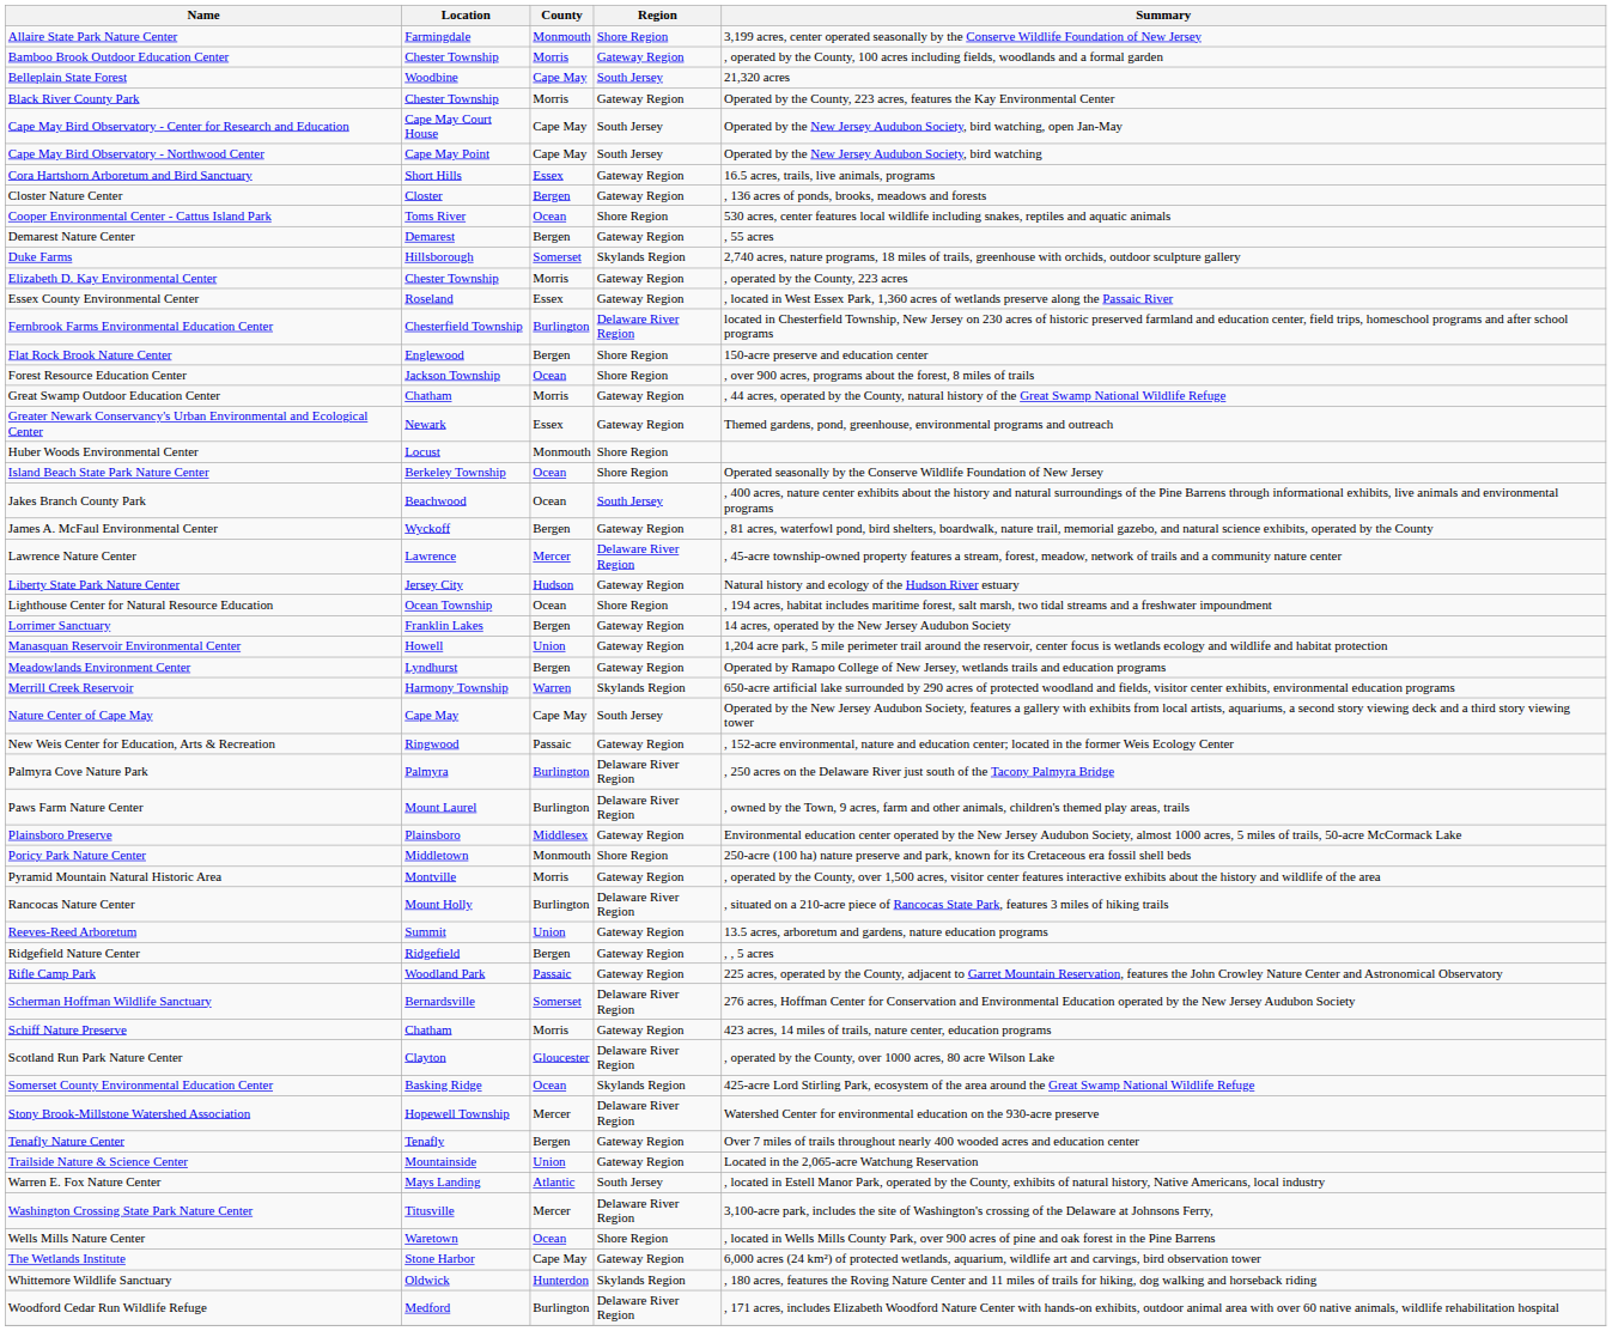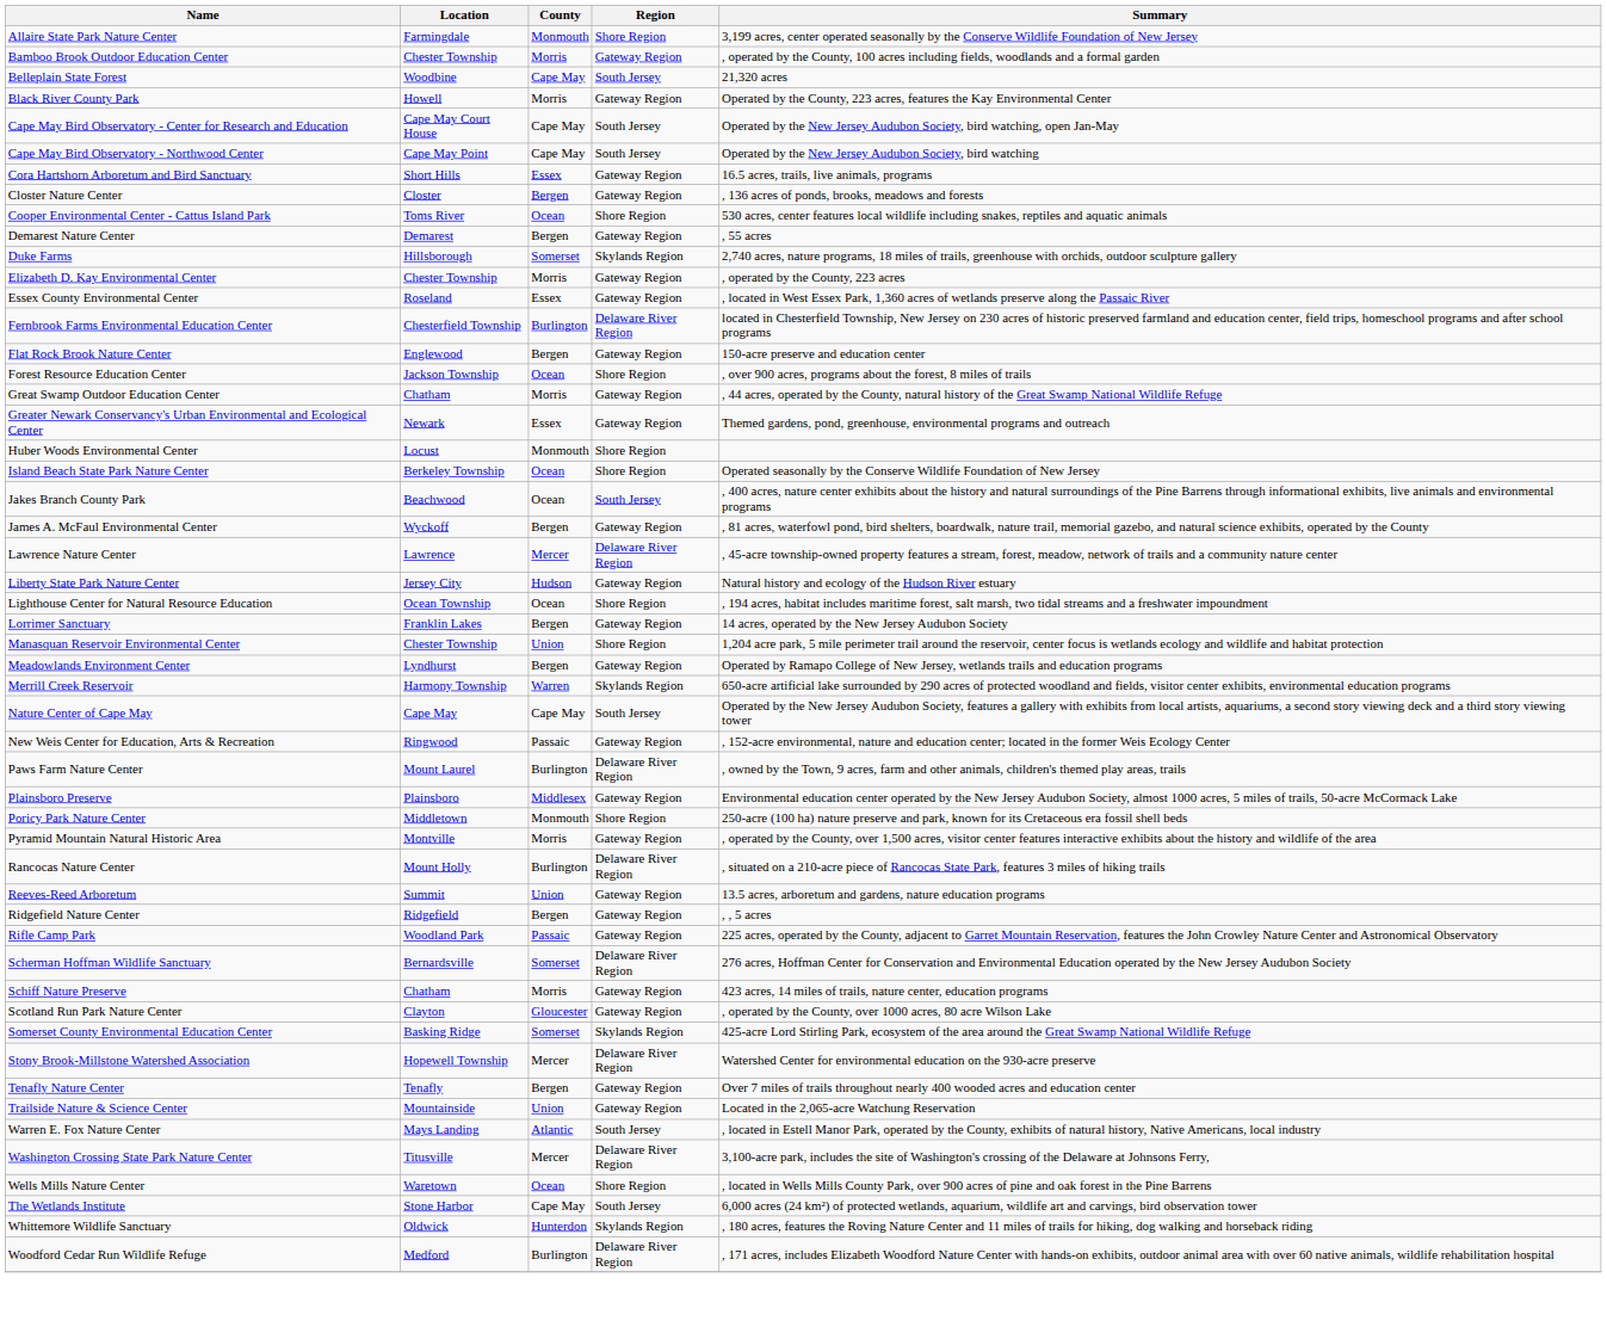 <table class="wikitable sortable sticky-header">
 <tr>
 <th>Name</th>
 <th>Location</th>
 <th>County</th>
 <th>Region</th>
 <th>Summary</th>
 </tr>
 <tr>
 <td><a href='#'>Allaire State Park Nature Center</a></td>
 <td><a href='#'>Farmingdale</a></td>
 <td><a href='#'>Monmouth</a></td>
 <td><a href='#'>Shore Region</a></td>
 <td>3,199 acres, center operated seasonally by the <a href='#'>Conserve Wildlife Foundation of New Jersey</a></td>
 </tr>
 <tr>
 <td><a href='#'>Bamboo Brook Outdoor Education Center</a></td>
 <td><a href='#'>Chester Township</a></td>
 <td><a href='#'>Morris</a></td>
 <td><a href='#'>Gateway Region</a></td>
 <td>, operated by the County, 100 acres including fields, woodlands and a formal garden</td>
 </tr>
 <tr>
 <td><a href='#'>Belleplain State Forest</a></td>
 <td><a href='#'>Woodbine</a></td>
 <td><a href='#'>Cape May</a></td>
 <td><a href='#'>South Jersey</a></td>
 <td>21,320 acres</td>
 </tr>
 <tr>
 <td><a href='#'>Black River County Park</a></td>
-<td><a href='#'>Chester Township</a></td>
+<td><a href='#'>Howell</a></td>
 <td>Morris</td>
 <td>Gateway Region</td>
 <td>Operated by the County, 223 acres, features the Kay Environmental Center</td>
 </tr>
 <tr>
 <td><a href='#'>Cape May Bird Observatory - Center for Research and Education</a></td>
 <td><a href='#'>Cape May Court House</a></td>
 <td>Cape May</td>
 <td>South Jersey</td>
 <td>Operated by the <a href='#'>New Jersey Audubon Society</a>, bird watching, open Jan-May</td>
 </tr>
 <tr>
 <td><a href='#'>Cape May Bird Observatory - Northwood Center</a></td>
 <td><a href='#'>Cape May Point</a></td>
 <td>Cape May</td>
 <td>South Jersey</td>
 <td>Operated by the <a href='#'>New Jersey Audubon Society</a>, bird watching</td>
 </tr>
 <tr>
 <td><a href='#'>Cora Hartshorn Arboretum and Bird Sanctuary</a></td>
 <td><a href='#'>Short Hills</a></td>
 <td><a href='#'>Essex</a></td>
 <td>Gateway Region</td>
 <td>16.5 acres, trails, live animals, programs</td>
 </tr>
 <tr>
 <td>Closter Nature Center</td>
 <td><a href='#'>Closter</a></td>
 <td><a href='#'>Bergen</a></td>
 <td>Gateway Region</td>
 <td>, 136 acres of ponds, brooks, meadows and forests</td>
 </tr>
 <tr>
 <td><a href='#'>Cooper Environmental Center - Cattus Island Park</a></td>
 <td><a href='#'>Toms River</a></td>
 <td><a href='#'>Ocean</a></td>
 <td>Shore Region</td>
 <td>530 acres, center features local wildlife including snakes, reptiles and aquatic animals</td>
 </tr>
 <tr>
 <td>Demarest Nature Center</td>
 <td><a href='#'>Demarest</a></td>
 <td>Bergen</td>
 <td>Gateway Region</td>
 <td>, 55 acres</td>
 </tr>
 <tr>
 <td><a href='#'>Duke Farms</a></td>
 <td><a href='#'>Hillsborough</a></td>
 <td><a href='#'>Somerset</a></td>
 <td>Skylands Region</td>
 <td>2,740 acres, nature programs, 18 miles of trails, greenhouse with orchids, outdoor sculpture gallery</td>
 </tr>
 <tr>
 <td><a href='#'>Elizabeth D. Kay Environmental Center</a></td>
 <td><a href='#'>Chester Township</a></td>
 <td>Morris</td>
 <td>Gateway Region</td>
 <td>, operated by the County, 223 acres</td>
 </tr>
 <tr>
 <td>Essex County Environmental Center</td>
 <td><a href='#'>Roseland</a></td>
 <td>Essex</td>
 <td>Gateway Region</td>
 <td>, located in West Essex Park, 1,360 acres of wetlands preserve along the <a href='#'>Passaic River</a></td>
 </tr>
 <tr>
 <td><a href='#'>Fernbrook Farms Environmental Education Center</a></td>
 <td><a href='#'>Chesterfield Township</a></td>
 <td><a href='#'>Burlington</a></td>
 <td><a href='#'>Delaware River Region</a></td>
 <td> located in Chesterfield Township, New Jersey on 230 acres of historic preserved farmland and education center, field trips, homeschool programs and after school programs</td>
 </tr>
 <tr>
 <td><a href='#'>Flat Rock Brook Nature Center</a></td>
 <td><a href='#'>Englewood</a></td>
 <td>Bergen</td>
-<td>Shore Region</td>
+<td>Gateway Region</td>
 <td>150-acre preserve and education center</td>
 </tr>
 <tr>
 <td>Forest Resource Education Center</td>
 <td><a href='#'>Jackson Township</a></td>
 <td><a href='#'>Ocean</a></td>
 <td>Shore Region</td>
 <td>, over 900 acres, programs about the forest, 8 miles of trails</td>
 </tr>
 <tr>
 <td>Great Swamp Outdoor Education Center</td>
 <td><a href='#'>Chatham</a></td>
 <td>Morris</td>
 <td>Gateway Region</td>
 <td>, 44 acres, operated by the County, natural history of the <a href='#'>Great Swamp National Wildlife Refuge</a></td>
 </tr>
 <tr>
 <td><a href='#'>Greater Newark Conservancy's Urban Environmental and Ecological Center</a></td>
 <td><a href='#'>Newark</a></td>
 <td>Essex</td>
 <td>Gateway Region</td>
 <td>Themed gardens, pond, greenhouse, environmental programs and outreach</td>
 </tr>
 <tr>
 <td>Huber Woods Environmental Center</td>
 <td><a href='#'>Locust</a></td>
 <td>Monmouth</td>
 <td>Shore Region</td>
 <td></td>
 </tr>
 <tr>
 <td><a href='#'>Island Beach State Park Nature Center</a></td>
 <td><a href='#'>Berkeley Township</a></td>
 <td><a href='#'>Ocean</a></td>
 <td>Shore Region</td>
 <td>Operated seasonally by the Conserve Wildlife Foundation of New Jersey</td>
 </tr>
 <tr>
 <td>Jakes Branch County Park</td>
 <td><a href='#'>Beachwood</a></td>
 <td>Ocean</td>
 <td><a href='#'>South Jersey</a></td>
 <td>, 400 acres, nature center exhibits about the history and natural surroundings of the Pine Barrens through informational exhibits, live animals and environmental programs</td>
 </tr>
 <tr>
 <td>James A. McFaul Environmental Center</td>
 <td><a href='#'>Wyckoff</a></td>
 <td>Bergen</td>
 <td>Gateway Region</td>
 <td>, 81 acres, waterfowl pond, bird shelters, boardwalk, nature trail, memorial gazebo, and natural science exhibits, operated by the County</td>
 </tr>
 <tr>
 <td>Lawrence Nature Center</td>
 <td><a href='#'>Lawrence</a></td>
 <td><a href='#'>Mercer</a></td>
 <td><a href='#'>Delaware River Region</a></td>
 <td>, 45-acre township-owned property features a stream, forest, meadow, network of trails and a community nature center</td>
 </tr>
 <tr>
 <td><a href='#'>Liberty State Park Nature Center</a></td>
 <td><a href='#'>Jersey City</a></td>
 <td><a href='#'>Hudson</a></td>
 <td>Gateway Region</td>
 <td>Natural history and ecology of the <a href='#'>Hudson River</a> estuary</td>
 </tr>
 <tr>
 <td>Lighthouse Center for Natural Resource Education</td>
 <td><a href='#'>Ocean Township</a></td>
 <td>Ocean</td>
 <td>Shore Region</td>
 <td>, 194 acres, habitat includes maritime forest, salt marsh, two tidal streams and a freshwater impoundment</td>
 </tr>
 <tr>
 <td><a href='#'>Lorrimer Sanctuary</a></td>
 <td><a href='#'>Franklin Lakes</a></td>
 <td>Bergen</td>
 <td>Gateway Region</td>
 <td>14 acres, operated by the New Jersey Audubon Society</td>
 </tr>
 <tr>
 <td><a href='#'>Manasquan Reservoir Environmental Center</a></td>
-<td><a href='#'>Howell</a></td>
+<td><a href='#'>Chester Township</a></td>
 <td><a href='#'>Union</a></td>
-<td>Gateway Region</td>
+<td>Shore Region</td>
 <td>1,204 acre park, 5 mile perimeter trail around the reservoir, center focus is wetlands ecology and wildlife and habitat protection</td>
 </tr>
 <tr>
 <td><a href='#'>Meadowlands Environment Center</a></td>
 <td><a href='#'>Lyndhurst</a></td>
 <td>Bergen</td>
 <td>Gateway Region</td>
 <td>Operated by Ramapo College of New Jersey, wetlands trails and education programs</td>
 </tr>
 <tr>
 <td><a href='#'>Merrill Creek Reservoir</a></td>
 <td><a href='#'>Harmony Township</a></td>
 <td><a href='#'>Warren</a></td>
 <td>Skylands Region</td>
 <td>650-acre artificial lake surrounded by 290 acres of protected woodland and fields, visitor center exhibits, environmental education programs</td>
 </tr>
 <tr>
 <td><a href='#'>Nature Center of Cape May</a></td>
 <td><a href='#'>Cape May</a></td>
 <td>Cape May</td>
 <td>South Jersey</td>
 <td>Operated by the New Jersey Audubon Society, features a gallery with exhibits from local artists, aquariums, a second story viewing deck and a third story viewing tower</td>
 </tr>
 <tr>
 <td>New Weis Center for Education, Arts & Recreation</td>
 <td><a href='#'>Ringwood</a></td>
 <td>Passaic</td>
 <td>Gateway Region</td>
 <td>, 152-acre environmental, nature and education center; located in the former Weis Ecology Center</td>
-</tr>
-<tr>
-<td>Palmyra Cove Nature Park</td>
-<td><a href='#'>Palmyra</a></td>
-<td><a href='#'>Burlington</a></td>
-<td>Delaware River Region</td>
-<td>, 250 acres on the Delaware River just south of the <a href='#'>Tacony Palmyra Bridge</a></td>
 </tr>
 <tr>
 <td>Paws Farm Nature Center</td>
 <td><a href='#'>Mount Laurel</a></td>
 <td>Burlington</td>
 <td>Delaware River Region</td>
 <td>, owned by the Town, 9 acres, farm and other animals, children's themed play areas, trails</td>
 </tr>
 <tr>
 <td><a href='#'>Plainsboro Preserve</a></td>
 <td><a href='#'>Plainsboro</a></td>
 <td><a href='#'>Middlesex</a></td>
 <td>Gateway Region</td>
 <td>Environmental education center operated by the New Jersey Audubon Society, almost 1000 acres, 5 miles of trails, 50-acre McCormack Lake</td>
 </tr>
 <tr>
 <td><a href='#'>Poricy Park Nature Center</a></td>
 <td><a href='#'>Middletown</a></td>
 <td>Monmouth</td>
 <td>Shore Region</td>
 <td>250-acre (100 ha) nature preserve and park, known for its Cretaceous era fossil shell beds</td>
 </tr>
 <tr>
 <td>Pyramid Mountain Natural Historic Area</td>
 <td><a href='#'>Montville</a></td>
 <td>Morris</td>
 <td>Gateway Region</td>
 <td>, operated by the County, over 1,500 acres, visitor center features interactive exhibits about the history and wildlife of the area</td>
 </tr>
 <tr>
 <td>Rancocas Nature Center</td>
 <td><a href='#'>Mount Holly</a></td>
 <td>Burlington</td>
 <td>Delaware River Region</td>
 <td>, situated on a 210-acre piece of <a href='#'>Rancocas State Park</a>, features 3 miles of hiking trails</td>
 </tr>
 <tr>
 <td><a href='#'>Reeves-Reed Arboretum</a></td>
 <td><a href='#'>Summit</a></td>
 <td><a href='#'>Union</a></td>
 <td>Gateway Region</td>
 <td>13.5 acres, arboretum and gardens, nature education programs</td>
 </tr>
 <tr>
 <td>Ridgefield Nature Center</td>
 <td><a href='#'>Ridgefield</a></td>
 <td>Bergen</td>
 <td>Gateway Region</td>
 <td>, , 5 acres</td>
 </tr>
 <tr>
 <td><a href='#'>Rifle Camp Park</a></td>
 <td><a href='#'>Woodland Park</a></td>
 <td><a href='#'>Passaic</a></td>
 <td>Gateway Region</td>
 <td>225 acres, operated by the County, adjacent to <a href='#'>Garret Mountain Reservation</a>, features the John Crowley Nature Center and Astronomical Observatory</td>
 </tr>
 <tr>
 <td><a href='#'>Scherman Hoffman Wildlife Sanctuary</a></td>
 <td><a href='#'>Bernardsville</a></td>
 <td><a href='#'>Somerset</a></td>
 <td>Delaware River Region</td>
 <td>276 acres, Hoffman Center for Conservation and Environmental Education operated by the New Jersey Audubon Society</td>
 </tr>
 <tr>
 <td><a href='#'>Schiff Nature Preserve</a></td>
 <td><a href='#'>Chatham</a></td>
 <td>Morris</td>
 <td>Gateway Region</td>
 <td>423 acres, 14 miles of trails, nature center, education programs</td>
 </tr>
 <tr>
 <td>Scotland Run Park Nature Center</td>
 <td><a href='#'>Clayton</a></td>
 <td><a href='#'>Gloucester</a></td>
-<td>Delaware River Region</td>
+<td>Gateway Region</td>
 <td>, operated by the County, over 1000 acres, 80 acre Wilson Lake</td>
 </tr>
 <tr>
 <td><a href='#'>Somerset County Environmental Education Center</a></td>
 <td><a href='#'>Basking Ridge</a></td>
-<td><a href='#'>Ocean</a></td>
+<td><a href='#'>Somerset</a></td>
 <td>Skylands Region</td>
 <td>425-acre Lord Stirling Park, ecosystem of the area around the <a href='#'>Great Swamp National Wildlife Refuge</a></td>
 </tr>
 <tr>
 <td><a href='#'>Stony Brook-Millstone Watershed Association</a></td>
 <td><a href='#'>Hopewell Township</a></td>
 <td>Mercer</td>
 <td>Delaware River Region</td>
 <td>Watershed Center for environmental education on the 930-acre preserve</td>
 </tr>
 <tr>
 <td><a href='#'>Tenafly Nature Center</a></td>
 <td><a href='#'>Tenafly</a></td>
 <td>Bergen</td>
 <td>Gateway Region</td>
 <td>Over 7 miles of trails throughout nearly 400 wooded acres and education center</td>
 </tr>
 <tr>
 <td><a href='#'>Trailside Nature & Science Center</a></td>
 <td><a href='#'>Mountainside</a></td>
 <td><a href='#'>Union</a></td>
 <td>Gateway Region</td>
 <td>Located in the 2,065-acre Watchung Reservation</td>
 </tr>
 <tr>
 <td>Warren E. Fox Nature Center</td>
 <td><a href='#'>Mays Landing</a></td>
 <td><a href='#'>Atlantic</a></td>
 <td>South Jersey</td>
 <td>, located in Estell Manor Park, operated by the County, exhibits of natural history, Native Americans, local industry</td>
 </tr>
 <tr>
 <td><a href='#'>Washington Crossing State Park Nature Center</a></td>
 <td><a href='#'>Titusville</a></td>
 <td>Mercer</td>
 <td>Delaware River Region</td>
 <td>3,100-acre park, includes the site of Washington's crossing of the Delaware at Johnsons Ferry,</td>
 </tr>
 <tr>
 <td>Wells Mills Nature Center</td>
 <td><a href='#'>Waretown</a></td>
 <td><a href='#'>Ocean</a></td>
 <td>Shore Region</td>
 <td>, located in Wells Mills County Park, over 900 acres of pine and oak forest in the Pine Barrens</td>
 </tr>
 <tr>
 <td><a href='#'>The Wetlands Institute</a></td>
 <td><a href='#'>Stone Harbor</a></td>
 <td>Cape May</td>
-<td>Gateway Region</td>
+<td>South Jersey</td>
 <td>6,000 acres (24 km²) of protected wetlands, aquarium, wildlife art and carvings, bird observation tower</td>
 </tr>
 <tr>
 <td>Whittemore Wildlife Sanctuary</td>
 <td><a href='#'>Oldwick</a></td>
 <td><a href='#'>Hunterdon</a></td>
 <td>Skylands Region</td>
 <td>, 180 acres, features the Roving Nature Center and 11 miles of trails for hiking, dog walking and horseback riding</td>
 </tr>
 <tr>
 <td>Woodford Cedar Run Wildlife Refuge</td>
 <td><a href='#'>Medford</a></td>
 <td>Burlington</td>
 <td>Delaware River Region</td>
 <td>, 171 acres, includes Elizabeth Woodford Nature Center with hands-on exhibits, outdoor animal area with over 60 native animals, wildlife rehabilitation hospital</td>
 </tr>
 <tr>
 </tr>
 </table>
